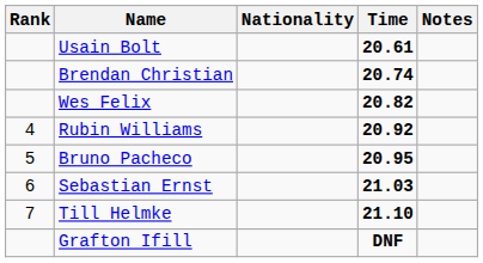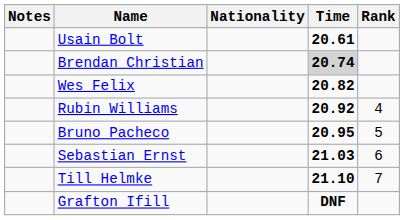 <table class="wikitable sortable" style="text-align:center">
 <tr>
-<th>Rank</th>
+<th>Notes</th>
 <th>Name</th>
 <th>Nationality</th>
 <th>Time</th>
-<th>Notes</th>
+<th>Rank</th>
 </tr>
 <tr>
 <td></td>
 <td align=left><a href='#'>Usain Bolt</a></td>
 <td align=left></td>
 <td><strong>20.61</strong></td>
 <td></td>
 </tr>
 <tr>
 <td></td>
 <td align=left><a href='#'>Brendan Christian</a></td>
 <td align=left></td>
-<td><strong>20.74</strong></td>
+<td style="background: lightgrey;"><strong>20.74</strong></td>
 <td></td>
 </tr>
 <tr>
 <td></td>
 <td align=left><a href='#'>Wes Felix</a></td>
 <td align=left></td>
 <td><strong>20.82</strong></td>
 <td></td>
 </tr>
 <tr>
-<td>4</td>
+<td></td>
 <td align=left><a href='#'>Rubin Williams</a></td>
 <td align=left></td>
 <td><strong>20.92</strong></td>
-<td></td>
+<td>4</td>
 </tr>
 <tr>
-<td>5</td>
+<td></td>
 <td align=left><a href='#'>Bruno Pacheco</a></td>
 <td align=left></td>
 <td><strong>20.95</strong></td>
-<td></td>
+<td>5</td>
 </tr>
 <tr>
-<td>6</td>
+<td></td>
 <td align=left><a href='#'>Sebastian Ernst</a></td>
 <td align=left></td>
 <td><strong>21.03</strong></td>
-<td></td>
+<td>6</td>
 </tr>
 <tr>
-<td>7</td>
+<td></td>
 <td align=left><a href='#'>Till Helmke</a></td>
 <td align=left></td>
 <td><strong>21.10</strong></td>
-<td></td>
+<td>7</td>
 </tr>
 <tr>
 <td></td>
 <td align=left><a href='#'>Grafton Ifill</a></td>
 <td align=left></td>
 <td><strong>DNF</strong></td>
 <td></td>
 </tr>
 </table>
